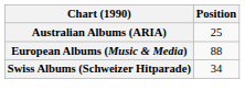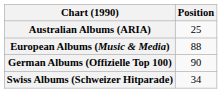 <table class="wikitable sortable plainrowheaders" style="text-align:center">
 <tr>
 <th scope="col">Chart (1990)</th>
 <th scope="col">Position</th>
 </tr>
 <tr>
 <th scope="row">Australian Albums (ARIA)</th>
 <td>25</td>
 </tr>
 <tr>
 <th scope="row">European Albums (<em>Music & Media</em>)</th>
 <td>88</td>
 </tr>
 <tr>
+<th scope="row">German Albums (Offizielle Top 100)</th>
+<td>90</td>
+</tr>
+<tr>
 <th scope="row">Swiss Albums (Schweizer Hitparade)</th>
 <td>34</td>
 </tr>
 </table>
